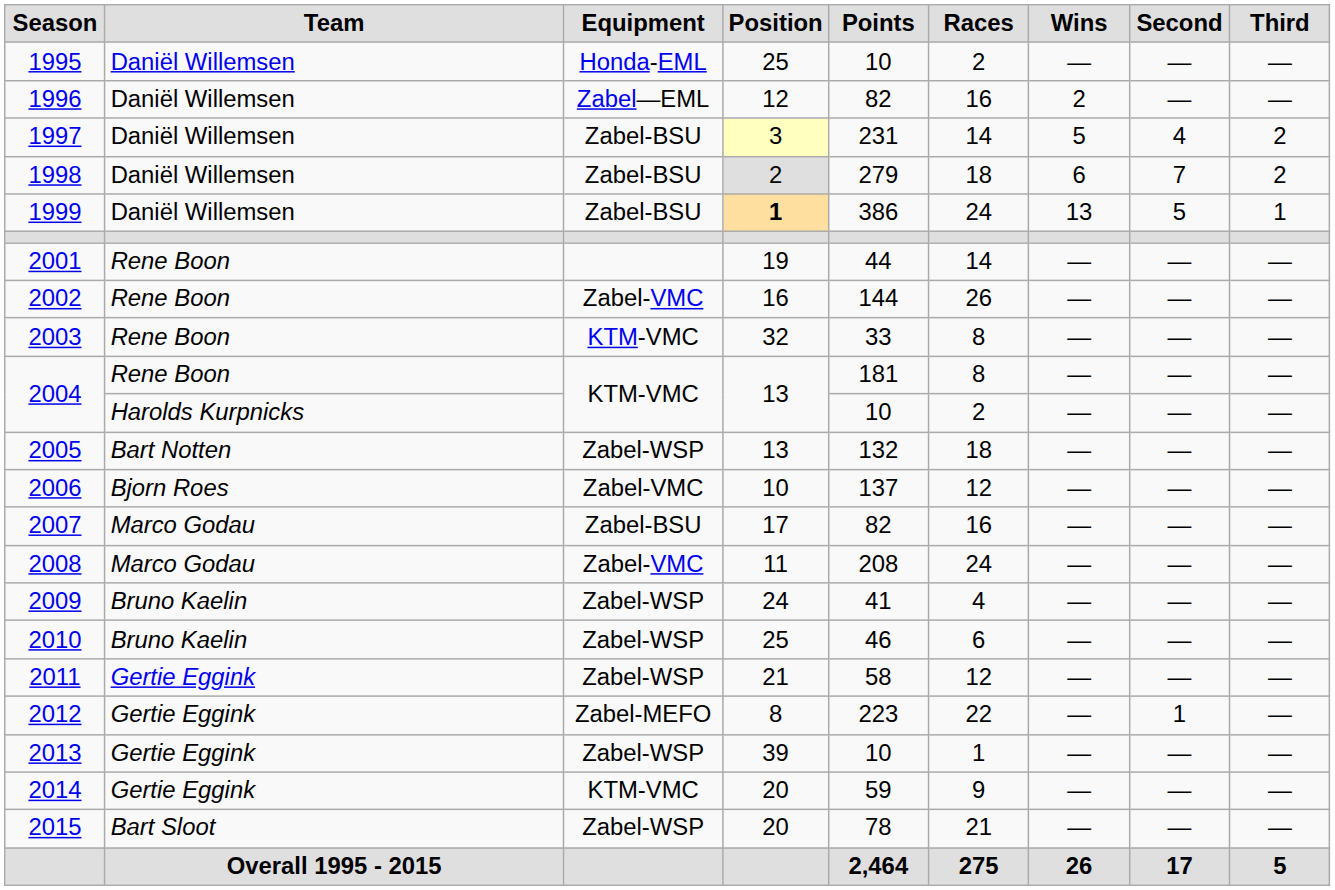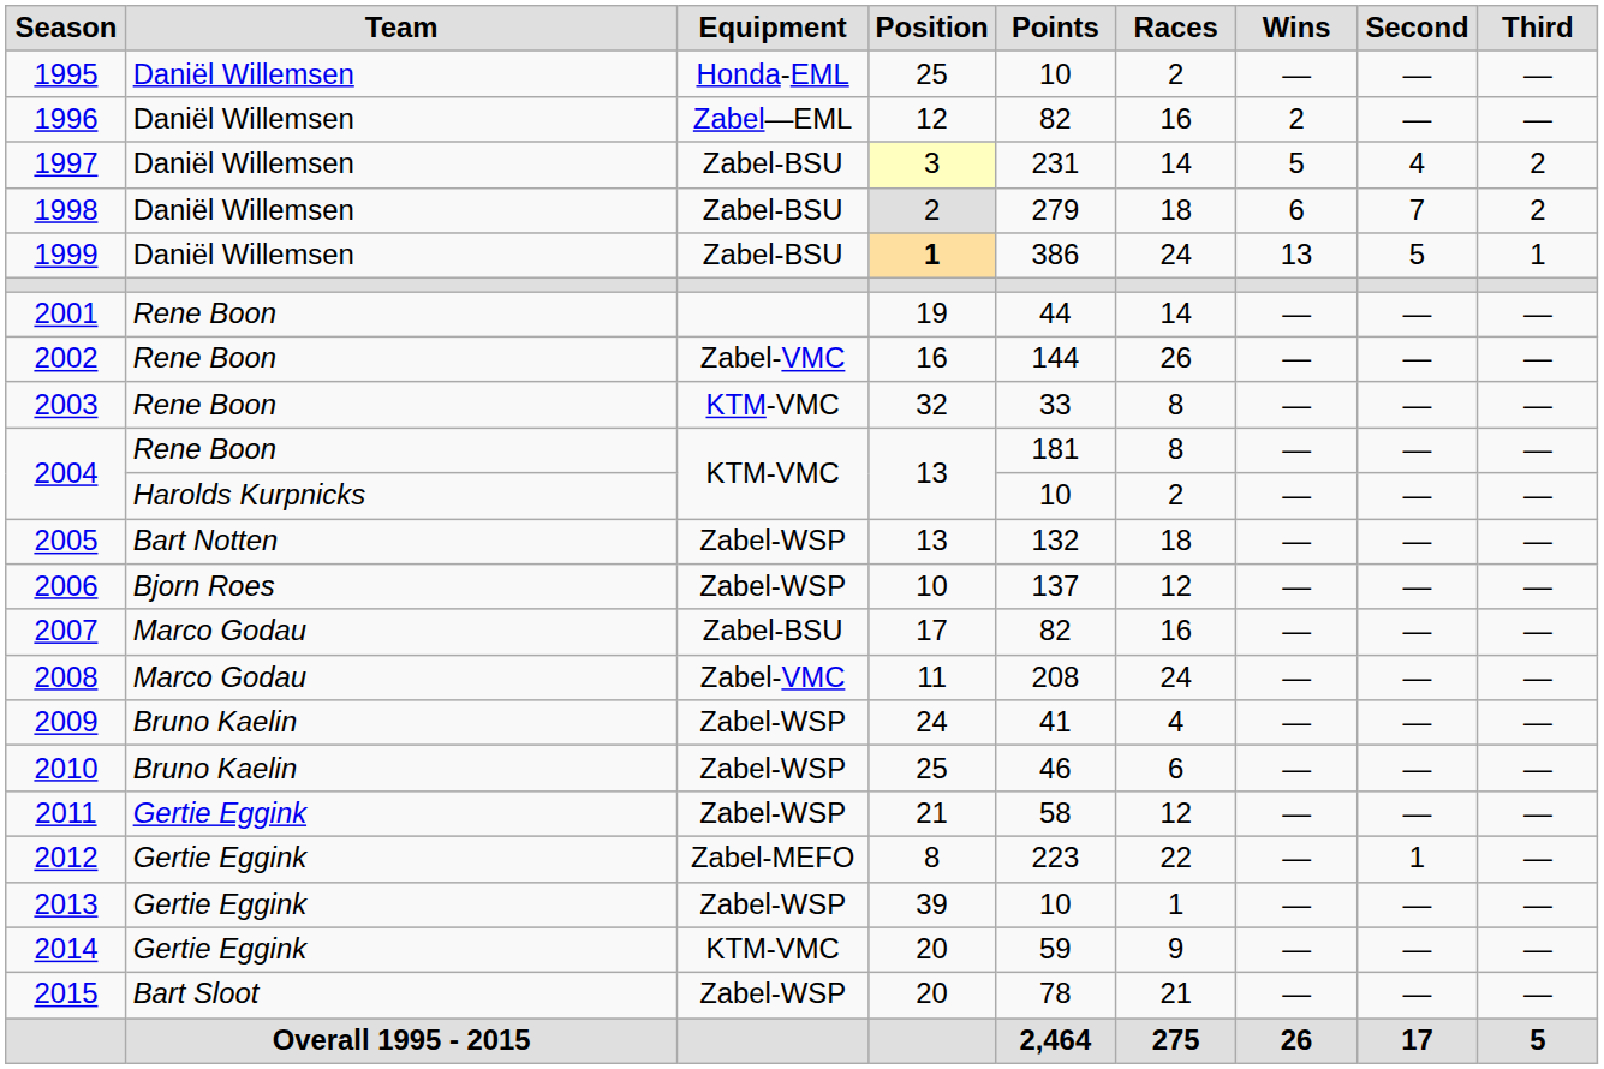 <table class="wikitable">
 <tr align="center" style="background:#dfdfdf;">
 <td width="60"><strong>Season</strong></td>
 <td width="300"><strong>Team</strong></td>
 <td width="100"><strong>Equipment</strong></td>
 <td width="30"><strong>Position</strong></td>
 <td width="60"><strong>Points</strong></td>
 <td width="60"><strong>Races</strong></td>
 <td width="60"><strong>Wins</strong></td>
 <td width="60"><strong>Second</strong></td>
 <td width="60"><strong>Third</strong></td>
 </tr>
 <tr align="center">
 <td><a href='#'>1995</a></td>
 <td align="left"> <a href='#'>Daniël Willemsen</a></td>
 <td><a href='#'>Honda</a>-<a href='#'>EML</a></td>
 <td>25</td>
 <td>10</td>
 <td>2</td>
 <td>—</td>
 <td>—</td>
 <td>—</td>
 </tr>
 <tr align="center">
 <td><a href='#'>1996</a></td>
 <td align="left"> Daniël Willemsen</td>
 <td><a href='#'>Zabel</a>—EML</td>
 <td>12</td>
 <td>82</td>
 <td>16</td>
 <td>2</td>
 <td>—</td>
 <td>—</td>
 </tr>
 <tr align="center">
 <td><a href='#'>1997</a></td>
 <td align="left"> Daniël Willemsen</td>
 <td>Zabel-BSU</td>
 <td style="background:#ffffbf;">3</td>
 <td>231</td>
 <td>14</td>
 <td>5</td>
 <td>4</td>
 <td>2</td>
 </tr>
 <tr align="center">
 <td><a href='#'>1998</a></td>
 <td align="left"> Daniël Willemsen</td>
 <td>Zabel-BSU</td>
 <td style="background:#dfdfdf;">2</td>
 <td>279</td>
 <td>18</td>
 <td>6</td>
 <td>7</td>
 <td>2</td>
 </tr>
 <tr align="center">
 <td><a href='#'>1999</a></td>
 <td align="left"> Daniël Willemsen</td>
 <td>Zabel-BSU</td>
 <td style="background:#ffdf9f;"><strong>1</strong></td>
 <td>386</td>
 <td>24</td>
 <td>13</td>
 <td>5</td>
 <td>1</td>
 </tr>
 <tr align="center" style="background:#dfdfdf;">
 <td></td>
 <td align="center"></td>
 <td></td>
 <td></td>
 <td></td>
 <td></td>
 <td></td>
 <td></td>
 <td></td>
 </tr>
 <tr align="center">
 <td><a href='#'>2001</a></td>
 <td align="left"> <em>Rene Boon</em></td>
 <td></td>
 <td>19</td>
 <td>44</td>
 <td>14</td>
 <td>—</td>
 <td>—</td>
 <td>—</td>
 </tr>
 <tr align="center">
 <td><a href='#'>2002</a></td>
 <td align="left"> <em>Rene Boon</em></td>
 <td>Zabel-<a href='#'>VMC</a></td>
 <td>16</td>
 <td>144</td>
 <td>26</td>
 <td>—</td>
 <td>—</td>
 <td>—</td>
 </tr>
 <tr align="center">
 <td><a href='#'>2003</a></td>
 <td align="left"> <em>Rene Boon</em></td>
 <td><a href='#'>KTM</a>-VMC</td>
 <td>32</td>
 <td>33</td>
 <td>8</td>
 <td>—</td>
 <td>—</td>
 <td>—</td>
 </tr>
 <tr align="center">
 <td rowspan=2><a href='#'>2004</a></td>
 <td align="left"> <em>Rene Boon</em></td>
 <td rowspan=2>KTM-VMC</td>
 <td rowspan=2>13</td>
 <td>181</td>
 <td>8</td>
 <td>—</td>
 <td>—</td>
 <td>—</td>
 </tr>
 <tr align="center">
 <td align="left"> <em>Harolds Kurpnicks</em></td>
 <td>10</td>
 <td>2</td>
 <td>—</td>
 <td>—</td>
 <td>—</td>
 </tr>
 <tr align="center">
 <td><a href='#'>2005</a></td>
 <td align="left"> <em>Bart Notten</em></td>
 <td>Zabel-WSP</td>
 <td>13</td>
 <td>132</td>
 <td>18</td>
 <td>—</td>
 <td>—</td>
 <td>—</td>
 </tr>
 <tr align="center">
 <td><a href='#'>2006</a></td>
 <td align="left"> <em>Bjorn Roes</em></td>
-<td>Zabel-VMC</td>
+<td>Zabel-WSP</td>
 <td>10</td>
 <td>137</td>
 <td>12</td>
 <td>—</td>
 <td>—</td>
 <td>—</td>
 </tr>
 <tr align="center">
 <td><a href='#'>2007</a></td>
 <td align="left"> <em>Marco Godau</em></td>
 <td>Zabel-BSU</td>
 <td>17</td>
 <td>82</td>
 <td>16</td>
 <td>—</td>
 <td>—</td>
 <td>—</td>
 </tr>
 <tr align="center">
 <td><a href='#'>2008</a></td>
 <td align="left"> <em>Marco Godau</em></td>
 <td>Zabel-<a href='#'>VMC</a></td>
 <td>11</td>
 <td>208</td>
 <td>24</td>
 <td>—</td>
 <td>—</td>
 <td>—</td>
 </tr>
 <tr align="center">
 <td><a href='#'>2009</a></td>
 <td align="left"> <em>Bruno Kaelin</em></td>
 <td>Zabel-WSP</td>
 <td>24</td>
 <td>41</td>
 <td>4</td>
 <td>—</td>
 <td>—</td>
 <td>—</td>
 </tr>
 <tr align="center">
 <td><a href='#'>2010</a></td>
 <td align="left"> <em>Bruno Kaelin</em></td>
 <td>Zabel-WSP</td>
 <td>25</td>
 <td>46</td>
 <td>6</td>
 <td>—</td>
 <td>—</td>
 <td>—</td>
 </tr>
 <tr align="center">
 <td><a href='#'>2011</a></td>
 <td align="left"> <em><a href='#'>Gertie Eggink</a></em></td>
 <td>Zabel-WSP</td>
 <td>21</td>
 <td>58</td>
 <td>12</td>
 <td>—</td>
 <td>—</td>
 <td>—</td>
 </tr>
 <tr align="center">
 <td><a href='#'>2012</a></td>
 <td align="left"> <em>Gertie Eggink</em></td>
 <td>Zabel-MEFO</td>
 <td>8</td>
 <td>223</td>
 <td>22</td>
 <td>—</td>
 <td>1</td>
 <td>—</td>
 </tr>
 <tr align="center">
 <td><a href='#'>2013</a></td>
 <td align="left"> <em>Gertie Eggink</em></td>
 <td>Zabel-WSP</td>
 <td>39</td>
 <td>10</td>
 <td>1</td>
 <td>—</td>
 <td>—</td>
 <td>—</td>
 </tr>
 <tr align="center">
 <td><a href='#'>2014</a></td>
 <td align="left"> <em>Gertie Eggink</em></td>
 <td>KTM-VMC</td>
 <td>20</td>
 <td>59</td>
 <td>9</td>
 <td>—</td>
 <td>—</td>
 <td>—</td>
 </tr>
 <tr align="center">
 <td><a href='#'>2015</a></td>
 <td align="left"> <em>Bart Sloot</em></td>
 <td>Zabel-WSP</td>
 <td>20</td>
 <td>78</td>
 <td>21</td>
 <td>—</td>
 <td>—</td>
 <td>—</td>
 </tr>
 <tr align="center" style="background:#dfdfdf;">
 <td></td>
 <td align="center"><strong>Overall 1995 - 2015</strong></td>
 <td></td>
 <td></td>
 <td><strong>2,464</strong></td>
 <td><strong>275</strong></td>
 <td><strong>26</strong></td>
 <td><strong>17</strong></td>
 <td><strong>5</strong></td>
 </tr>
 </table>
